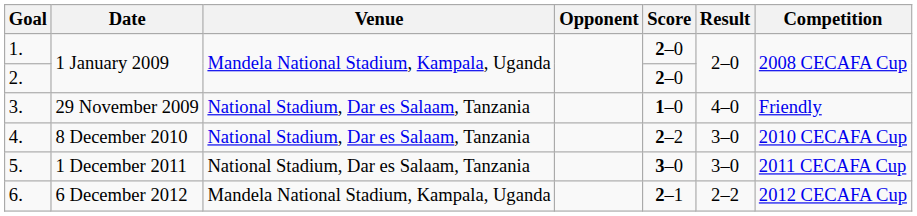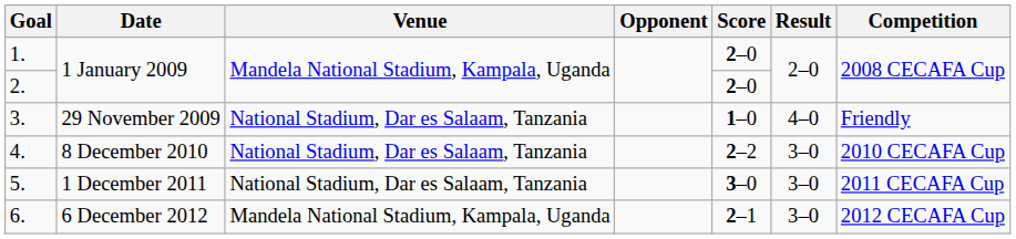 <table class="wikitable plainrowheaders sortable">
 <tr>
 <th>Goal</th>
 <th>Date</th>
 <th>Venue</th>
 <th>Opponent</th>
 <th>Score</th>
 <th>Result</th>
 <th>Competition</th>
 </tr>
 <tr>
 <td>1.</td>
 <td rowspan="2">1 January 2009</td>
 <td rowspan="2"><a href='#'>Mandela National Stadium</a>, <a href='#'>Kampala</a>, Uganda</td>
 <td rowspan="2"></td>
 <td align=center><strong>2</strong>–0</td>
 <td rowspan="2" style="text-align:center">2–0</td>
 <td rowspan="2"><a href='#'>2008 CECAFA Cup</a></td>
 </tr>
 <tr>
 <td>2.</td>
 <td align=center><strong>2</strong>–0</td>
 </tr>
 <tr>
 <td>3.</td>
 <td>29 November 2009</td>
 <td><a href='#'>National Stadium</a>, <a href='#'>Dar es Salaam</a>, Tanzania</td>
 <td></td>
 <td align=center><strong>1</strong>–0</td>
 <td align=center>4–0</td>
 <td><a href='#'>Friendly</a></td>
 </tr>
 <tr>
 <td>4.</td>
 <td>8 December 2010</td>
 <td><a href='#'>National Stadium</a>, <a href='#'>Dar es Salaam</a>, Tanzania</td>
 <td></td>
 <td align=center><strong>2</strong>–2</td>
 <td align=center>3–0</td>
 <td><a href='#'>2010 CECAFA Cup</a></td>
 </tr>
 <tr>
 <td>5.</td>
 <td>1 December 2011</td>
 <td>National Stadium, Dar es Salaam, Tanzania</td>
 <td></td>
 <td align=center><strong>3</strong>–0</td>
 <td align=center>3–0</td>
 <td><a href='#'>2011 CECAFA Cup</a></td>
 </tr>
 <tr>
 <td>6.</td>
 <td>6 December 2012</td>
 <td>Mandela National Stadium, Kampala, Uganda</td>
 <td></td>
 <td align=center><strong>2</strong>–1</td>
-<td align=center>2–2 </td>
+<td align=center>3–0</td>
 <td><a href='#'>2012 CECAFA Cup</a></td>
 </tr>
 </table>
